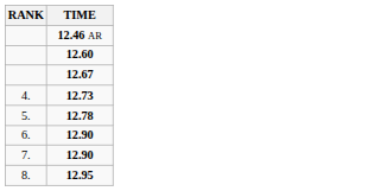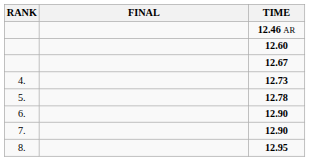 <table class="wikitable" style="border-collapse: collapse; font-size: 90%;">
 <tr>
 <th>RANK</th>
+<th style="width: 20em">FINAL</th>
 <th style="width: 5em">TIME</th>
 </tr>
 <tr>
 <td align="center"></td>
+<td></td>
 <td align="center"><strong>12.46</strong> <small>AR</small></td>
 </tr>
 <tr>
 <td align="center"></td>
+<td></td>
 <td align="center"><strong>12.60</strong></td>
 </tr>
 <tr>
 <td align="center"></td>
+<td></td>
 <td align="center"><strong>12.67</strong></td>
 </tr>
 <tr>
 <td align="center">4.</td>
+<td></td>
 <td align="center"><strong>12.73</strong></td>
 </tr>
 <tr>
 <td align="center">5.</td>
+<td></td>
 <td align="center"><strong>12.78</strong></td>
 </tr>
 <tr>
 <td align="center">6.</td>
+<td></td>
 <td align="center"><strong>12.90</strong></td>
 </tr>
 <tr>
 <td align="center">7.</td>
+<td></td>
 <td align="center"><strong>12.90</strong></td>
 </tr>
 <tr>
 <td align="center">8.</td>
+<td></td>
 <td align="center"><strong>12.95</strong></td>
 </tr>
 </table>
